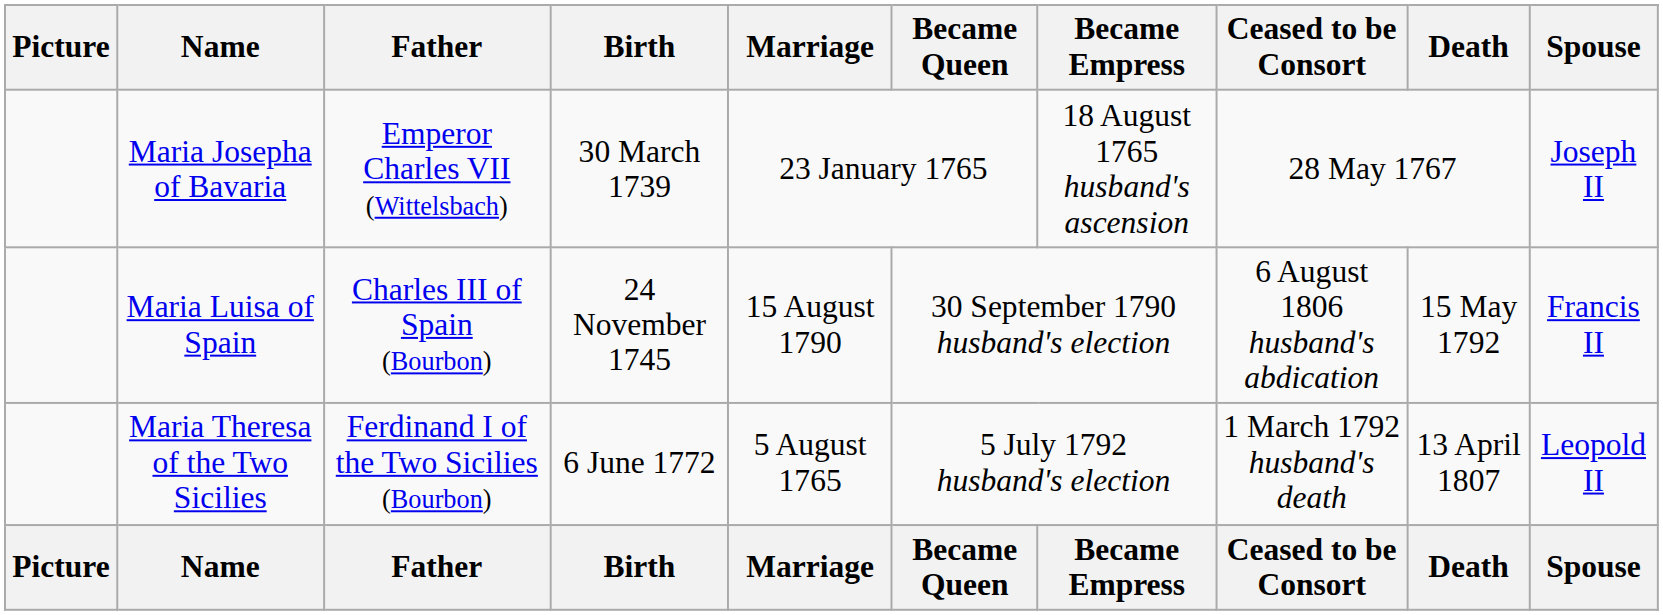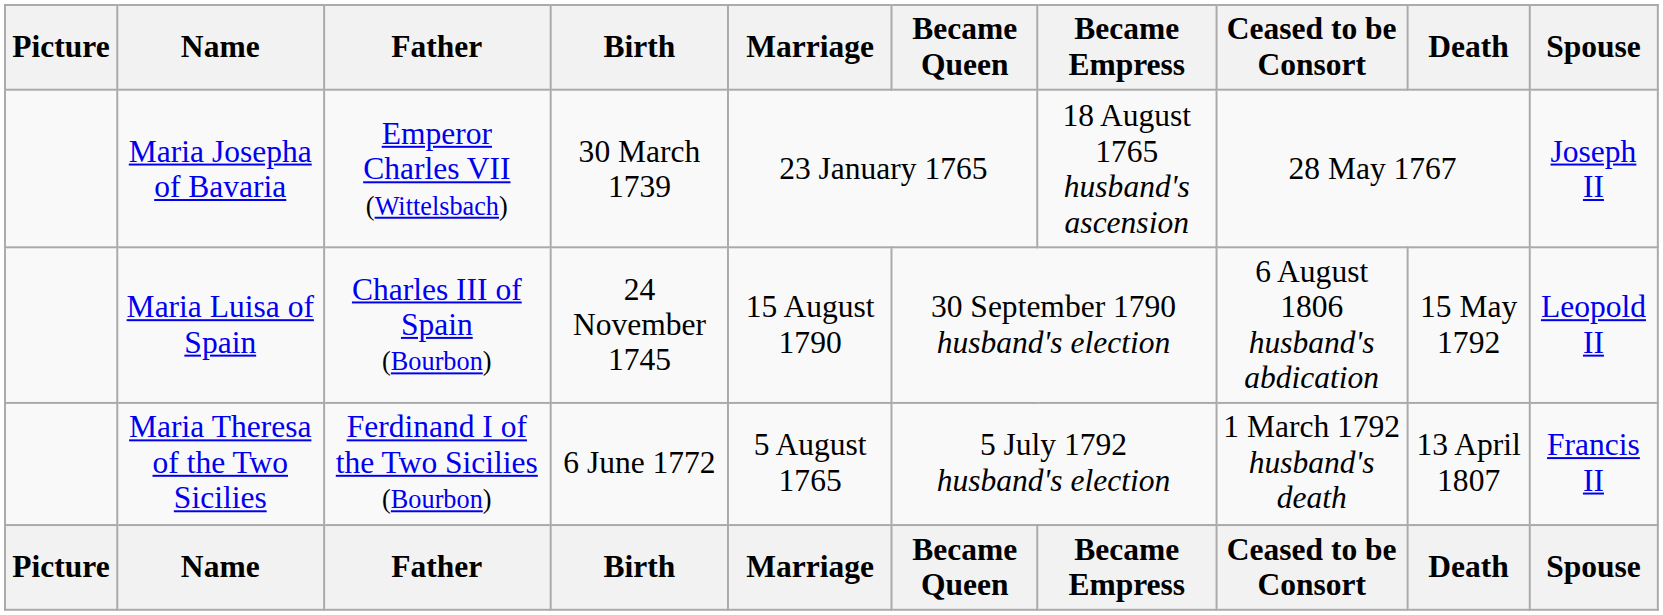 <table width=95% class="wikitable">
 <tr>
 <th>Picture</th>
 <th>Name</th>
 <th>Father</th>
 <th>Birth</th>
 <th>Marriage</th>
 <th>Became Queen</th>
 <th>Became Empress</th>
 <th>Ceased to be Consort</th>
 <th>Death</th>
 <th>Spouse</th>
 </tr>
 <tr>
 <td align=center></td>
 <td align=center><a href='#'>Maria Josepha of Bavaria</a></td>
 <td align="center"><a href='#'>Emperor Charles VII</a><br><small>(<a href='#'>Wittelsbach</a>)</small></td>
 <td align="center">30 March 1739</td>
 <td align="center" colspan="2">23 January 1765</td>
 <td align="center">18 August 1765<br><em>husband's ascension</em></td>
 <td align="center" colspan="2">28 May 1767</td>
 <td align="center"><a href='#'>Joseph II</a></td>
 </tr>
 <tr>
 <td align=center></td>
 <td align=center><a href='#'>Maria Luisa of Spain</a></td>
 <td align="center"><a href='#'>Charles III of Spain</a><br><small>(<a href='#'>Bourbon</a>)</small></td>
 <td align="center">24 November 1745</td>
 <td align="center">15 August 1790</td>
 <td align="center" colspan="2">30 September 1790<br><em>husband's election</em></td>
 <td align="center">6 August 1806<br><em>husband's abdication</em></td>
 <td align="center">15 May 1792</td>
-<td align="center"><a href='#'>Francis II</a></td>
+<td align="center"><a href='#'>Leopold II</a></td>
 </tr>
 <tr>
 <td align=center></td>
 <td align=center><a href='#'>Maria Theresa of the Two Sicilies</a></td>
 <td align="center"><a href='#'>Ferdinand I of the Two Sicilies</a><br><small>(<a href='#'>Bourbon</a>)</small></td>
 <td align="center">6 June 1772</td>
 <td align="center">5 August 1765</td>
 <td align="center" colspan="2">5 July 1792<br><em>husband's election</em></td>
 <td align="center">1 March 1792<br><em>husband's death</em></td>
 <td align="center">13 April 1807</td>
-<td align="center"><a href='#'>Leopold II</a></td>
+<td align="center"><a href='#'>Francis II</a></td>
 </tr>
 <tr>
 <th>Picture</th>
 <th>Name</th>
 <th>Father</th>
 <th>Birth</th>
 <th>Marriage</th>
 <th>Became Queen</th>
 <th>Became Empress</th>
 <th>Ceased to be Consort</th>
 <th>Death</th>
 <th>Spouse</th>
 </tr>
 </table>
